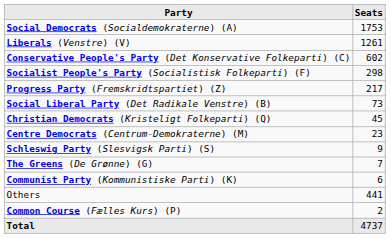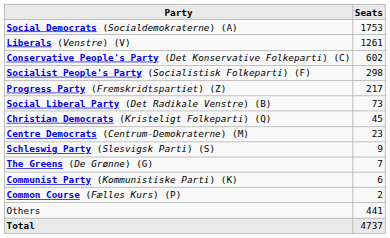 <table class="wikitable">
 <tr>
 <th style="background-color:#E9E9E9">Party</th>
 <th style="background-color:#E9E9E9">Seats</th>
 </tr>
 <tr>
 <td><strong><a href='#'>Social Democrats</a></strong> (<em>Socialdemokraterne</em>) (A)</td>
 <td align="right">1753</td>
 </tr>
 <tr>
 <td><strong><a href='#'>Liberals</a></strong> (<em>Venstre</em>) (V)</td>
 <td align="right">1261</td>
 </tr>
 <tr>
 <td><strong><a href='#'>Conservative People's Party</a></strong> (<em>Det Konservative Folkeparti</em>) (C)</td>
 <td align="right">602</td>
 </tr>
 <tr>
 <td><strong><a href='#'>Socialist People's Party</a></strong> (<em>Socialistisk Folkeparti</em>) (F)</td>
 <td align="right">298</td>
 </tr>
 <tr>
 <td><strong><a href='#'>Progress Party</a></strong> (<em>Fremskridtspartiet</em>) (Z)</td>
 <td align="right">217</td>
 </tr>
 <tr>
 <td><strong><a href='#'>Social Liberal Party</a></strong> (<em>Det Radikale Venstre</em>) (B)</td>
 <td align="right">73</td>
 </tr>
 <tr>
 <td><strong><a href='#'>Christian Democrats</a></strong> (<em>Kristeligt Folkeparti</em>) (Q)</td>
 <td align="right">45</td>
 </tr>
 <tr>
 <td><strong><a href='#'>Centre Democrats</a></strong> (<em>Centrum-Demokraterne</em>) (M)</td>
 <td align="right">23</td>
 </tr>
 <tr>
 <td><strong><a href='#'>Schleswig Party</a></strong> (<em>Slesvigsk Parti</em>) (S)</td>
 <td align="right">9</td>
 </tr>
 <tr>
 <td><strong><a href='#'>The Greens</a></strong> (<em>De Grønne</em>) (G)</td>
 <td align="right">7</td>
 </tr>
 <tr>
 <td><strong><a href='#'>Communist Party</a></strong> (<em>Kommunistiske Parti</em>) (K)</td>
 <td align="right">6</td>
 </tr>
 <tr>
+<td><strong><a href='#'>Common Course</a></strong> (<em>Fælles Kurs</em>) (P)</td>
+<td align="right">2</td>
+</tr>
+<tr>
 <td>Others</td>
 <td align="right">441</td>
-</tr>
-<tr>
-<td><strong><a href='#'>Common Course</a></strong> (<em>Fælles Kurs</em>) (P)</td>
-<td align="right">2</td>
 </tr>
 <tr>
 <td style="background-color:#E9E9E9"><strong>Total</strong></td>
 <td align="right" style="background-color:#E9E9E9">4737</td>
 </tr>
 </table>
